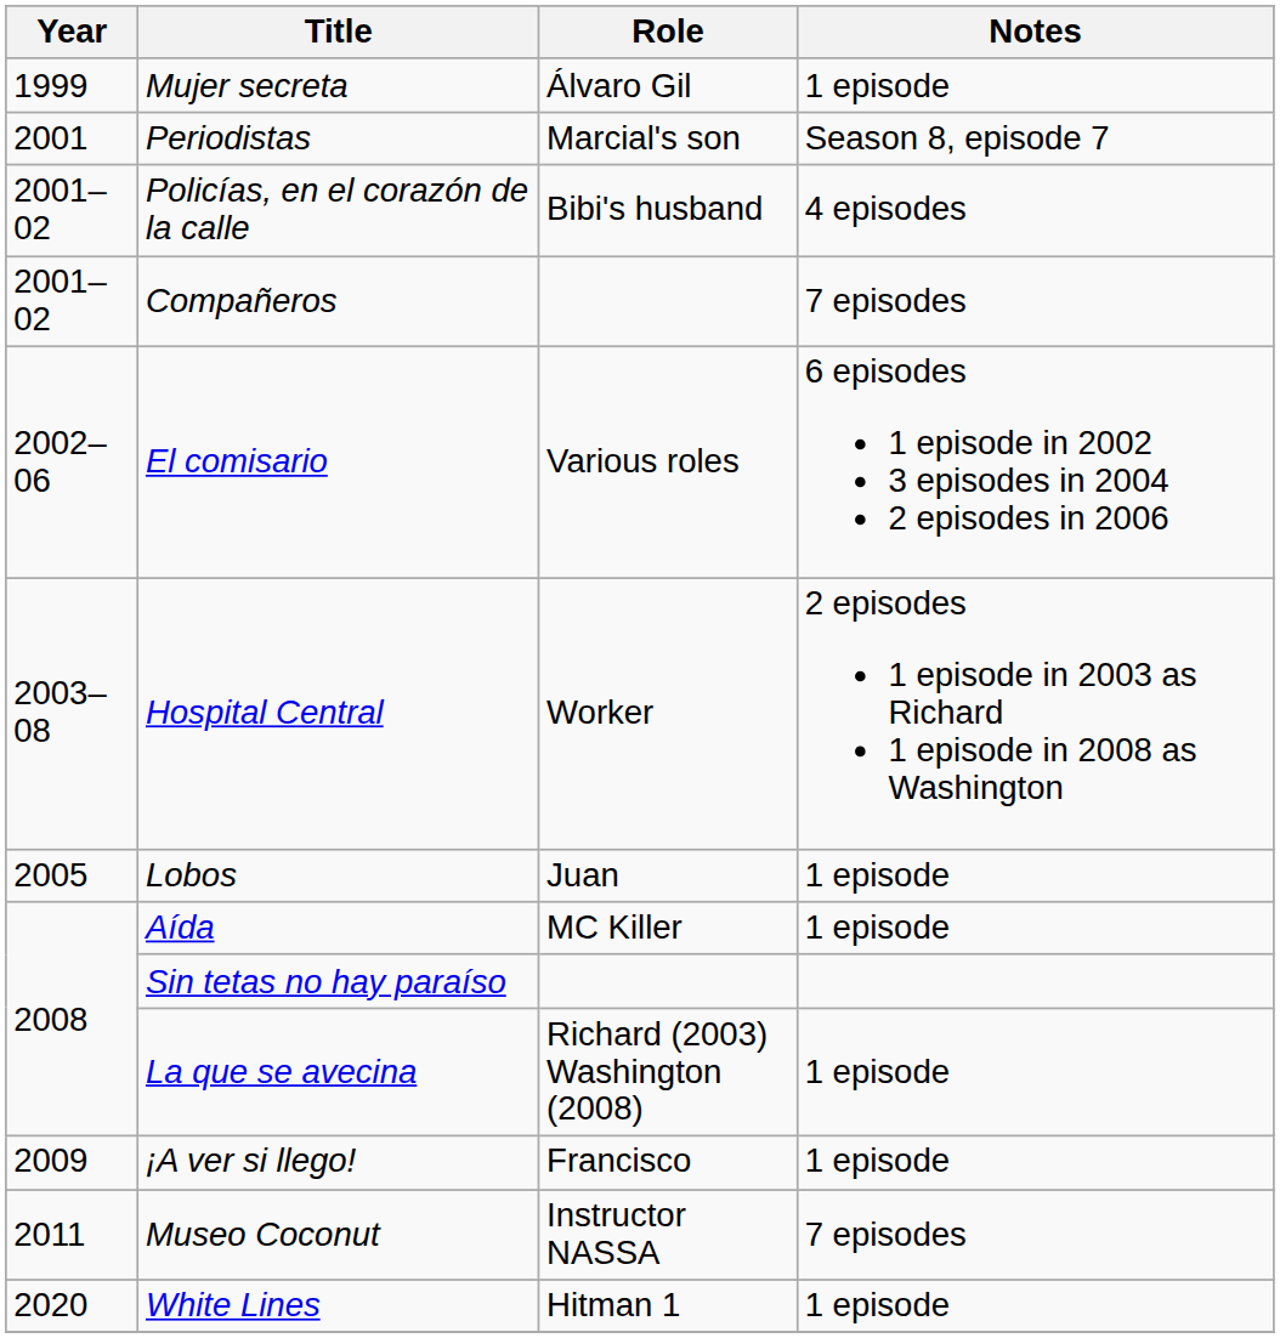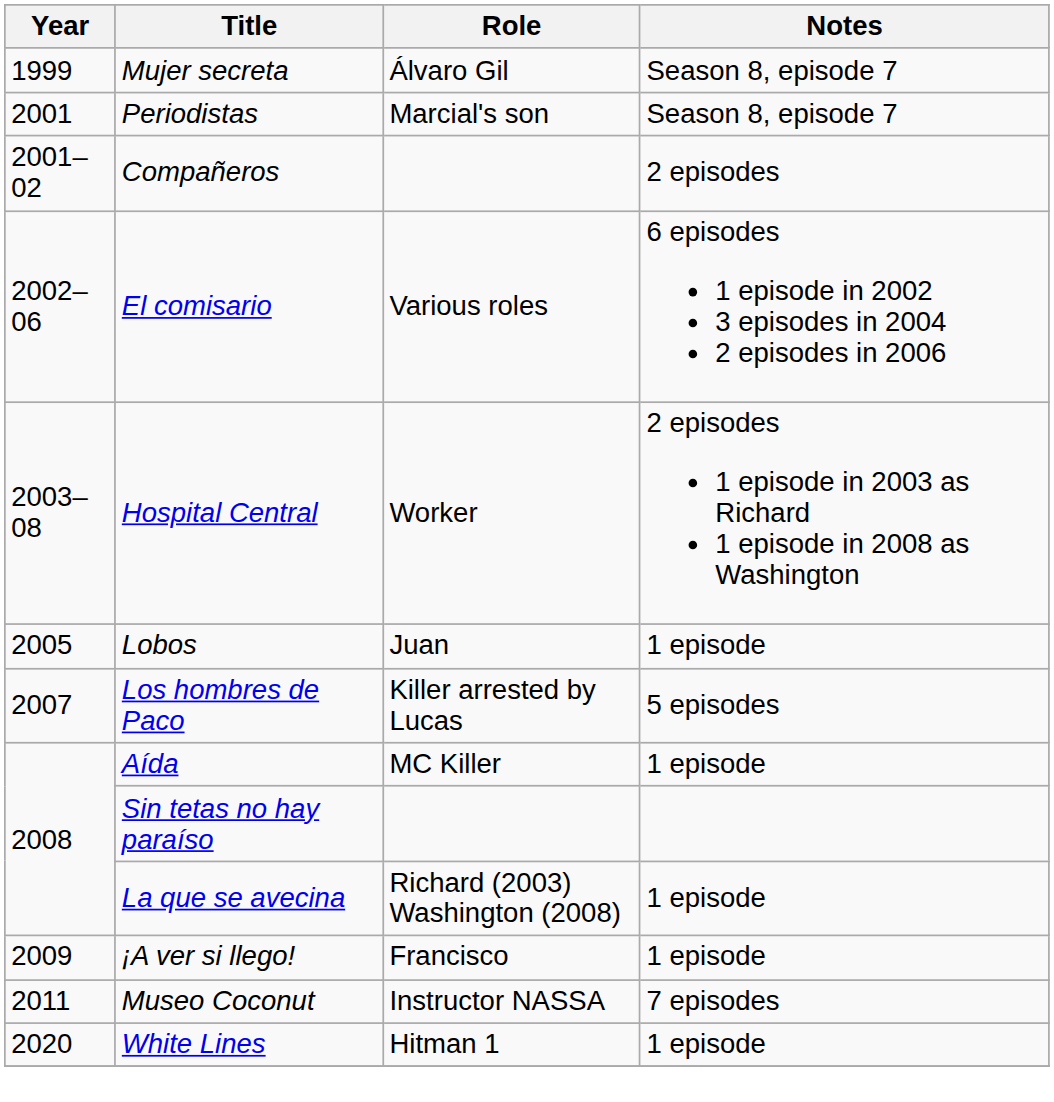 <table class="wikitable sortable plainrowheaders">
 <tr>
 <th>Year</th>
 <th>Title</th>
 <th>Role</th>
 <th>Notes</th>
 </tr>
 <tr>
 <td>1999</td>
 <td><em>Mujer secreta</em></td>
 <td>Álvaro Gil</td>
-<td>1 episode</td>
+<td>Season 8, episode 7</td>
 </tr>
 <tr>
 <td>2001</td>
 <td><em>Periodistas</em></td>
 <td>Marcial's son</td>
 <td>Season 8, episode 7</td>
 </tr>
 <tr>
 <td>2001–02</td>
-<td><em>Policías, en el corazón de la calle</em></td>
-<td>Bibi's husband</td>
-<td>4 episodes</td>
-</tr>
-<tr>
-<td>2001–02</td>
 <td><em>Compañeros</em></td>
 <td></td>
-<td>7 episodes</td>
+<td>2 episodes</td>
 </tr>
 <tr>
 <td>2002–06</td>
 <td><em><a href='#'>El comisario</a></em></td>
 <td>Various roles</td>
 <td>6 episodes<br><ul><li>1 episode in 2002</li><li>3 episodes in 2004</li><li>2 episodes in 2006</li></ul></td>
 </tr>
 <tr>
 <td>2003–08</td>
 <td><em><a href='#'>Hospital Central</a></em></td>
 <td>Worker</td>
 <td>2 episodes<br><ul><li>1 episode in 2003 as Richard</li><li>1 episode in 2008 as Washington</li></ul></td>
 </tr>
 <tr>
 <td>2005</td>
 <td><em>Lobos</em></td>
 <td>Juan</td>
 <td>1 episode</td>
+</tr>
+<tr>
+<td>2007</td>
+<td><em><a href='#'>Los hombres de Paco</a></em></td>
+<td>Killer arrested by Lucas</td>
+<td>5 episodes</td>
 </tr>
 <tr>
 <td rowspan=3>2008</td>
 <td><em><a href='#'>Aída</a></em></td>
 <td>MC Killer</td>
 <td>1 episode</td>
 </tr>
 <tr>
 <td><em><a href='#'>Sin tetas no hay paraíso</a></em></td>
 <td></td>
 </tr>
 <tr>
 <td><em><a href='#'>La que se avecina</a></em></td>
 <td>Richard (2003)<br>Washington (2008)</td>
 <td>1 episode</td>
 </tr>
 <tr>
 <td>2009</td>
 <td><em>¡A ver si llego!</em></td>
 <td>Francisco</td>
 <td>1 episode</td>
 </tr>
 <tr>
 <td>2011</td>
 <td><em>Museo Coconut</em></td>
 <td>Instructor NASSA</td>
 <td>7 episodes</td>
 </tr>
 <tr>
 <td>2020</td>
 <td><em><a href='#'>White Lines</a></em></td>
 <td>Hitman 1</td>
 <td>1 episode</td>
 </tr>
 <tr>
 </tr>
 </table>
